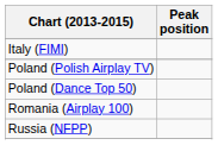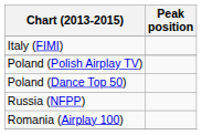 <table class="wikitable sortable">
 <tr>
 <th>Chart (2013-2015)</th>
 <th>Peak<br>position</th>
 </tr>
 <tr>
 </tr>
 <tr>
 </tr>
 <tr>
 <td>Italy (<a href='#'>FIMI</a>)</td>
 <td></td>
 </tr>
 <tr>
 </tr>
 <tr>
 <td>Poland (<a href='#'>Polish Airplay TV</a>)</td>
 <td></td>
 </tr>
 <tr>
 <td>Poland (<a href='#'>Dance Top 50</a>)</td>
 <td></td>
 </tr>
 <tr>
-<td>Romania (<a href='#'>Airplay 100</a>)</td>
+<td>Russia (<a href='#'>NFPP</a>)</td>
 <td></td>
 </tr>
 <tr>
-<td>Russia (<a href='#'>NFPP</a>)</td>
+<td>Romania (<a href='#'>Airplay 100</a>)</td>
 <td></td>
 </tr>
 <tr>
 </tr>
 <tr>
 </tr>
 </table>
